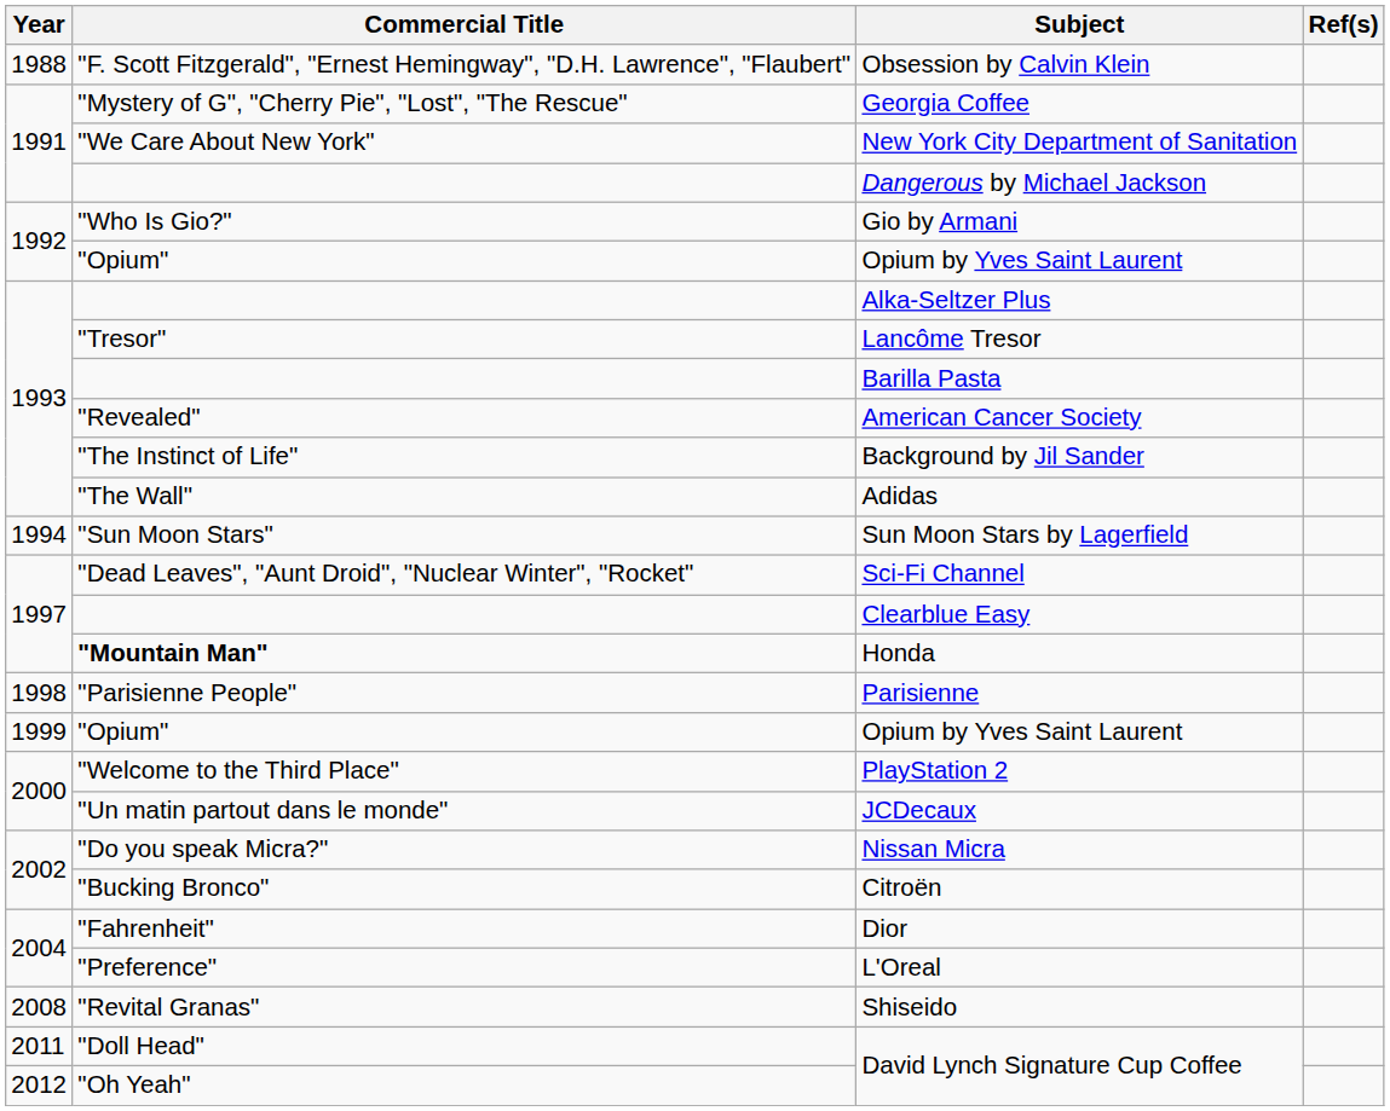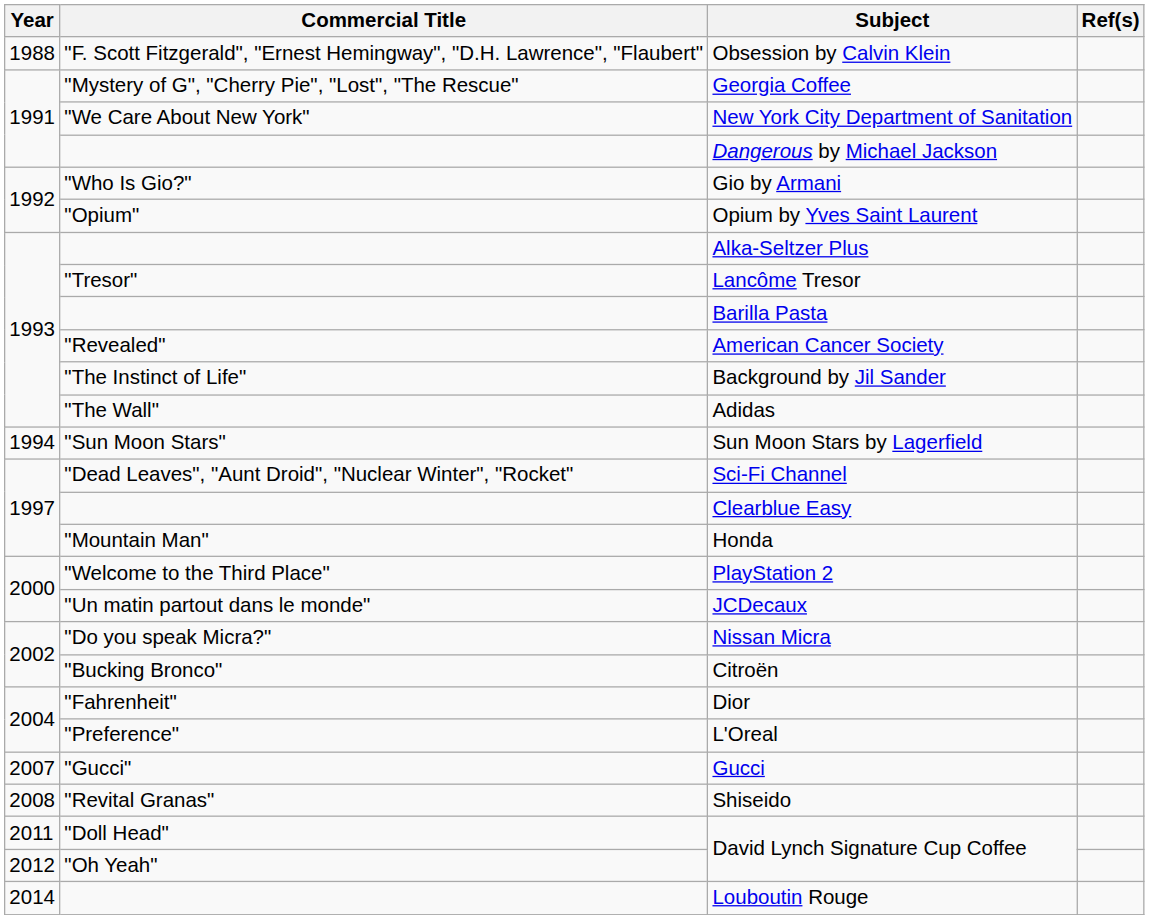 <table class="wikitable">
 <tr>
 <th scope="col">Year</th>
 <th scope="col">Commercial Title</th>
 <th scope="col">Subject</th>
 <th scope="col">Ref(s)</th>
 </tr>
 <tr>
 <td>1988</td>
 <td>"F. Scott Fitzgerald", "Ernest Hemingway", "D.H. Lawrence", "Flaubert"</td>
 <td>Obsession by <a href='#'>Calvin Klein</a></td>
 <td></td>
 </tr>
 <tr>
 <td rowspan=3>1991</td>
 <td>"Mystery of G", "Cherry Pie", "Lost", "The Rescue"</td>
 <td><a href='#'>Georgia Coffee</a></td>
 <td></td>
 </tr>
 <tr>
 <td>"We Care About New York"</td>
 <td><a href='#'>New York City Department of Sanitation</a></td>
 <td></td>
 </tr>
 <tr>
 <td></td>
 <td><em><a href='#'>Dangerous</a></em> by <a href='#'>Michael Jackson</a></td>
 <td></td>
 </tr>
 <tr>
 <td rowspan=2>1992</td>
 <td>"Who Is Gio?"</td>
 <td>Gio by <a href='#'>Armani</a></td>
 <td></td>
 </tr>
 <tr>
 <td>"Opium"</td>
 <td>Opium by <a href='#'>Yves Saint Laurent</a></td>
 <td></td>
 </tr>
 <tr>
 <td rowspan="6">1993</td>
 <td></td>
 <td><a href='#'>Alka-Seltzer Plus</a></td>
 <td></td>
 </tr>
 <tr>
 <td>"Tresor"</td>
 <td><a href='#'>Lancôme</a> Tresor</td>
 <td></td>
 </tr>
 <tr>
 <td></td>
 <td><a href='#'>Barilla Pasta</a></td>
 <td></td>
 </tr>
 <tr>
 <td>"Revealed"</td>
 <td><a href='#'>American Cancer Society</a></td>
 <td></td>
 </tr>
 <tr>
 <td>"The Instinct of Life"</td>
 <td>Background by <a href='#'>Jil Sander</a></td>
 <td></td>
 </tr>
 <tr>
 <td>"The Wall"</td>
 <td>Adidas</td>
 <td></td>
 </tr>
 <tr>
 <td>1994</td>
 <td>"Sun Moon Stars"</td>
 <td>Sun Moon Stars by <a href='#'>Lagerfield</a></td>
 <td></td>
 </tr>
 <tr>
 <td rowspan="3">1997</td>
 <td>"Dead Leaves", "Aunt Droid", "Nuclear Winter", "Rocket"</td>
 <td><a href='#'>Sci-Fi Channel</a></td>
 <td></td>
 </tr>
 <tr>
 <td></td>
 <td><a href='#'>Clearblue Easy</a></td>
 <td></td>
 </tr>
 <tr>
-<td><strong>"Mountain Man"</strong></td>
+<td>"Mountain Man"</td>
 <td>Honda</td>
-<td></td>
-</tr>
-<tr>
-<td>1998</td>
-<td>"Parisienne People"</td>
-<td><a href='#'>Parisienne</a></td>
-<td></td>
-</tr>
-<tr>
-<td>1999</td>
-<td>"Opium"</td>
-<td>Opium by Yves Saint Laurent</td>
 <td></td>
 </tr>
 <tr>
 <td rowspan=2>2000</td>
 <td>"Welcome to the Third Place"</td>
 <td><a href='#'>PlayStation 2</a></td>
 <td></td>
 </tr>
 <tr>
 <td>"Un matin partout dans le monde"</td>
 <td><a href='#'>JCDecaux</a></td>
 <td></td>
 </tr>
 <tr>
 <td rowspan="2">2002</td>
 <td>"Do you speak Micra?"</td>
 <td><a href='#'>Nissan Micra</a></td>
 <td></td>
 </tr>
 <tr>
 <td>"Bucking Bronco"</td>
 <td>Citroën</td>
 <td></td>
 </tr>
 <tr>
 <td rowspan="2">2004</td>
 <td>"Fahrenheit"</td>
 <td>Dior</td>
 <td></td>
 </tr>
 <tr>
 <td>"Preference"</td>
 <td>L'Oreal</td>
 <td></td>
 </tr>
 <tr>
+<td>2007</td>
+<td>"Gucci"</td>
+<td><a href='#'>Gucci</a></td>
+<td></td>
+</tr>
+<tr>
 <td>2008</td>
 <td>"Revital Granas"</td>
 <td>Shiseido</td>
 <td></td>
 </tr>
 <tr>
 <td>2011</td>
 <td>"Doll Head"</td>
 <td rowspan=2>David Lynch Signature Cup Coffee</td>
 <td></td>
 </tr>
 <tr>
 <td>2012</td>
 <td>"Oh Yeah"</td>
 <td></td>
 </tr>
+<tr>
+<td>2014</td>
+<td></td>
+<td><a href='#'>Louboutin</a> Rouge</td>
+<td></td>
+</tr>
 </table>
